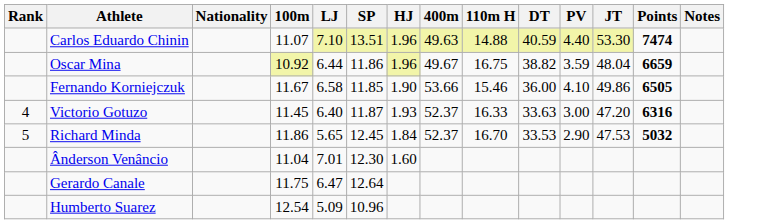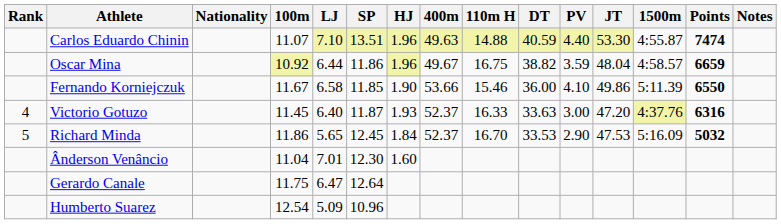 <table class="wikitable sortable" style=" text-align:center;">
 <tr>
 <th>Rank</th>
 <th>Athlete</th>
 <th>Nationality</th>
 <th>100m</th>
 <th>LJ</th>
 <th>SP</th>
 <th>HJ</th>
 <th>400m</th>
 <th>110m H</th>
 <th>DT</th>
 <th>PV</th>
 <th>JT</th>
+<th>1500m</th>
 <th>Points</th>
 <th>Notes</th>
 </tr>
 <tr>
 <td></td>
 <td align=left><a href='#'>Carlos Eduardo Chinin</a></td>
 <td align=left></td>
 <td>11.07</td>
 <td bgcolor=#F2F5A9>7.10</td>
 <td bgcolor=#F2F5A9>13.51</td>
 <td bgcolor=#F2F5A9>1.96</td>
 <td bgcolor=#F2F5A9>49.63</td>
 <td bgcolor=#F2F5A9>14.88</td>
 <td bgcolor=#F2F5A9>40.59</td>
 <td bgcolor=#F2F5A9>4.40</td>
 <td bgcolor=#F2F5A9>53.30</td>
+<td>4:55.87</td>
 <td><strong>7474</strong></td>
 <td></td>
 </tr>
 <tr>
 <td></td>
 <td align=left><a href='#'>Oscar Mina</a></td>
 <td align=left></td>
 <td bgcolor=#F2F5A9>10.92</td>
 <td>6.44</td>
 <td>11.86</td>
 <td bgcolor=#F2F5A9>1.96</td>
 <td>49.67</td>
 <td>16.75</td>
 <td>38.82</td>
 <td>3.59</td>
 <td>48.04</td>
+<td>4:58.57</td>
 <td><strong>6659</strong></td>
 <td></td>
 </tr>
 <tr>
 <td></td>
 <td align=left><a href='#'>Fernando Korniejczuk</a></td>
 <td align=left></td>
 <td>11.67</td>
 <td>6.58</td>
 <td>11.85</td>
 <td>1.90</td>
 <td>53.66</td>
 <td>15.46</td>
 <td>36.00</td>
 <td>4.10</td>
 <td>49.86</td>
-<td><strong>6505</strong></td>
+<td>5:11.39</td>
+<td><strong>6550</strong></td>
 <td></td>
 </tr>
 <tr>
 <td>4</td>
 <td align=left><a href='#'>Victorio Gotuzo</a></td>
 <td align=left></td>
 <td>11.45</td>
 <td>6.40</td>
 <td>11.87</td>
 <td>1.93</td>
 <td>52.37</td>
 <td>16.33</td>
 <td>33.63</td>
 <td>3.00</td>
 <td>47.20</td>
+<td bgcolor=#F2F5A9>4:37.76</td>
 <td><strong>6316</strong></td>
 <td></td>
 </tr>
 <tr>
 <td>5</td>
 <td align=left><a href='#'>Richard Minda</a></td>
 <td align=left></td>
 <td>11.86</td>
 <td>5.65</td>
 <td>12.45</td>
 <td>1.84</td>
 <td>52.37</td>
 <td>16.70</td>
 <td>33.53</td>
 <td>2.90</td>
 <td>47.53</td>
+<td>5:16.09</td>
 <td><strong>5032</strong></td>
 <td></td>
 </tr>
 <tr>
 <td></td>
 <td align=left><a href='#'>Ânderson Venâncio</a></td>
 <td align=left></td>
 <td>11.04</td>
 <td>7.01</td>
 <td>12.30</td>
 <td>1.60</td>
 <td></td>
 <td></td>
 <td></td>
 <td></td>
 <td></td>
+<td></td>
 <td><strong></strong></td>
 <td></td>
 </tr>
 <tr>
 <td></td>
 <td align=left><a href='#'>Gerardo Canale</a></td>
 <td align=left></td>
 <td>11.75</td>
 <td>6.47</td>
 <td>12.64</td>
+<td></td>
 <td></td>
 <td></td>
 <td></td>
 <td></td>
 <td></td>
 <td></td>
 <td><strong></strong></td>
 <td></td>
 </tr>
 <tr>
 <td></td>
 <td align=left><a href='#'>Humberto Suarez</a></td>
 <td align=left></td>
 <td>12.54</td>
 <td>5.09</td>
 <td>10.96</td>
 <td></td>
 <td></td>
 <td></td>
 <td></td>
 <td></td>
 <td></td>
+<td></td>
 <td><strong></strong></td>
 <td></td>
 </tr>
 </table>
